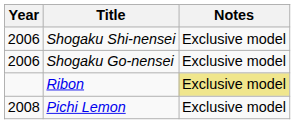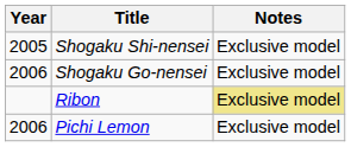 <table class="wikitable">
 <tr>
 <th>Year</th>
 <th>Title</th>
 <th>Notes</th>
 </tr>
 <tr>
-<td>2006</td>
+<td>2005</td>
 <td><em>Shogaku Shi-nensei</em></td>
 <td>Exclusive model</td>
 </tr>
 <tr>
 <td>2006</td>
 <td><em>Shogaku Go-nensei</em></td>
 <td>Exclusive model</td>
 </tr>
 <tr>
 <td></td>
 <td><em><a href='#'>Ribon</a></em></td>
 <td style="background: khaki;">Exclusive model</td>
 </tr>
 <tr>
-<td>2008</td>
+<td>2006</td>
 <td><em><a href='#'>Pichi Lemon</a></em></td>
 <td>Exclusive model</td>
 </tr>
 </table>
